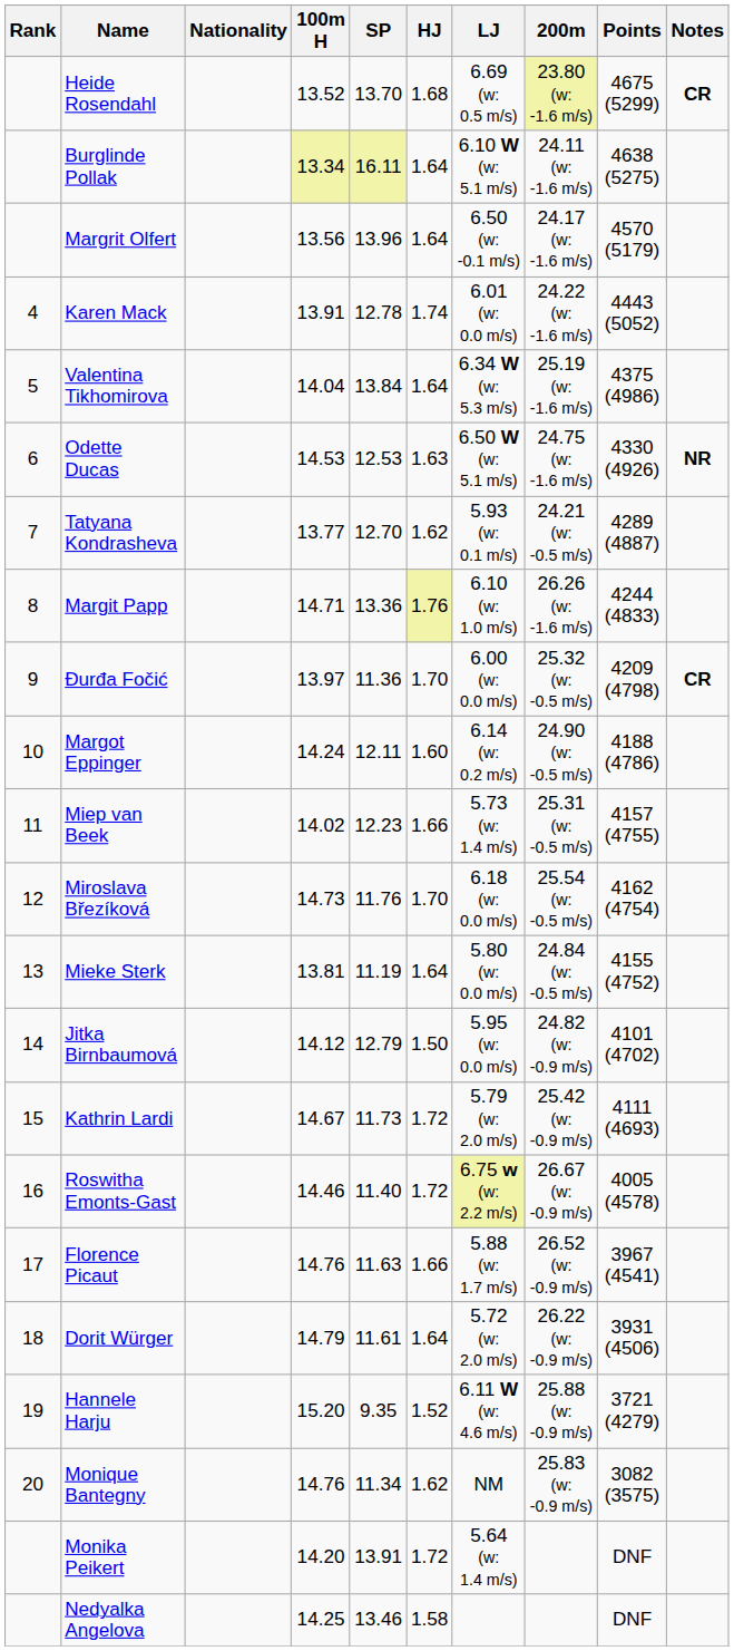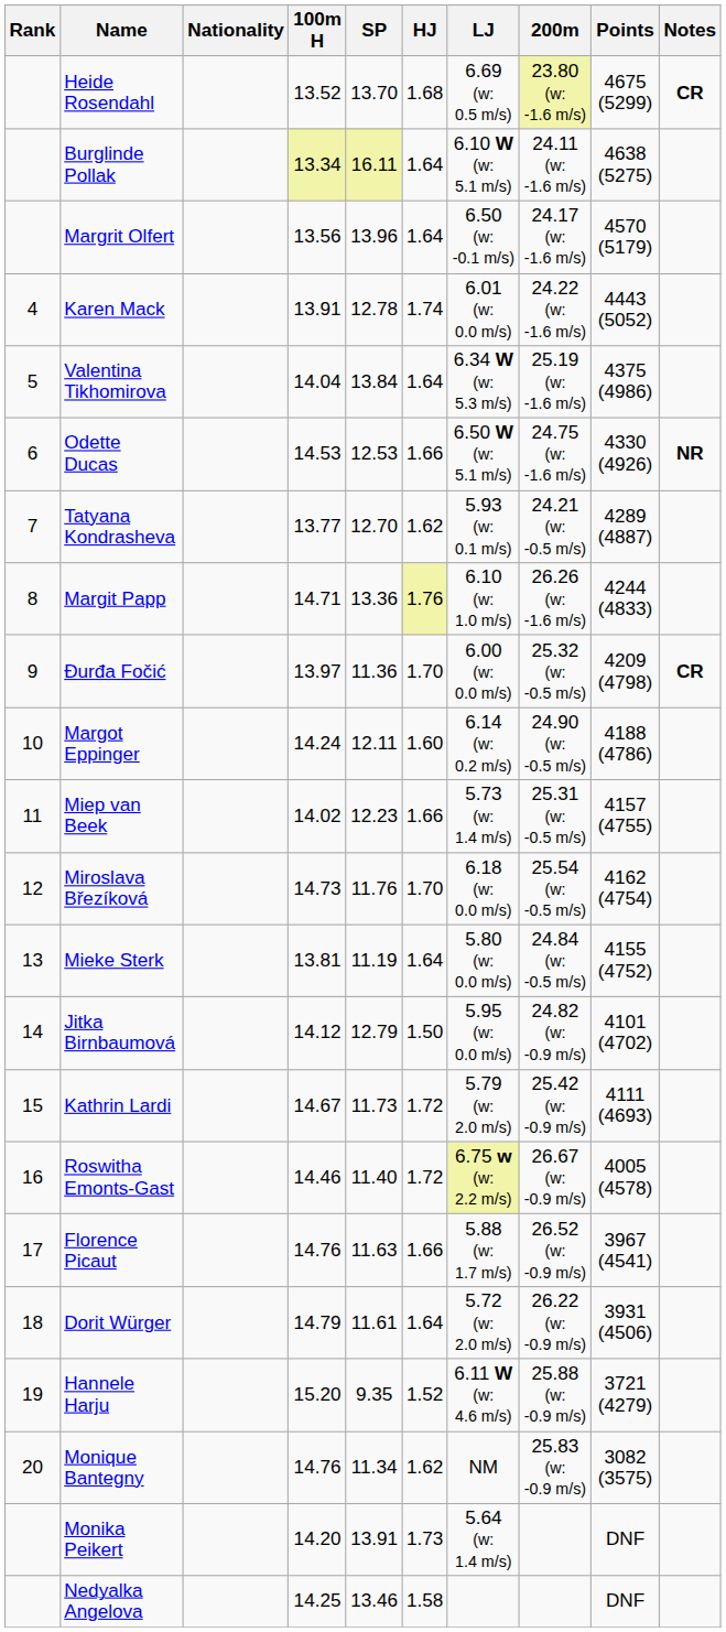 <table class="wikitable sortable" style="text-align:center">
 <tr>
 <th>Rank</th>
 <th>Name</th>
 <th>Nationality</th>
 <th>100m H</th>
 <th>SP</th>
 <th>HJ</th>
 <th>LJ</th>
 <th>200m</th>
 <th>Points</th>
 <th>Notes</th>
 </tr>
 <tr>
 <td></td>
 <td align=left><a href='#'>Heide Rosendahl</a></td>
 <td align=left></td>
 <td>13.52</td>
 <td>13.70</td>
 <td>1.68</td>
 <td>6.69<br><small>(w: 0.5 m/s)</small></td>
 <td bgcolor=#F2F5A9>23.80<br><small>(w: -1.6 m/s)</small></td>
 <td>4675 (5299)</td>
 <td><strong>CR</strong></td>
 </tr>
 <tr>
 <td></td>
 <td align=left><a href='#'>Burglinde Pollak</a></td>
 <td align=left></td>
 <td bgcolor=#F2F5A9>13.34</td>
 <td bgcolor=#F2F5A9>16.11</td>
 <td>1.64</td>
 <td>6.10 <strong>W</strong><br><small>(w: 5.1 m/s)</small></td>
 <td>24.11<br><small>(w: -1.6 m/s)</small></td>
 <td>4638 (5275)</td>
 <td></td>
 </tr>
 <tr>
 <td></td>
 <td align=left><a href='#'>Margrit Olfert</a></td>
 <td align=left></td>
 <td>13.56</td>
 <td>13.96</td>
 <td>1.64</td>
 <td>6.50<br><small>(w: -0.1 m/s)</small></td>
 <td>24.17<br><small>(w: -1.6 m/s)</small></td>
 <td>4570 (5179)</td>
 <td></td>
 </tr>
 <tr>
 <td>4</td>
 <td align=left><a href='#'>Karen Mack</a></td>
 <td align=left></td>
 <td>13.91</td>
 <td>12.78</td>
 <td>1.74</td>
 <td>6.01<br><small>(w: 0.0 m/s)</small></td>
 <td>24.22<br><small>(w: -1.6 m/s)</small></td>
 <td>4443 (5052)</td>
 <td></td>
 </tr>
 <tr>
 <td>5</td>
 <td align=left><a href='#'>Valentina Tikhomirova</a></td>
 <td align=left></td>
 <td>14.04</td>
 <td>13.84</td>
 <td>1.64</td>
 <td>6.34 <strong>W</strong><br><small>(w: 5.3 m/s)</small></td>
 <td>25.19<br><small>(w: -1.6 m/s)</small></td>
 <td>4375 (4986)</td>
 <td></td>
 </tr>
 <tr>
 <td>6</td>
 <td align=left><a href='#'>Odette Ducas</a></td>
 <td align=left></td>
 <td>14.53</td>
 <td>12.53</td>
-<td>1.63</td>
+<td>1.66</td>
 <td>6.50 <strong>W</strong><br><small>(w: 5.1 m/s)</small></td>
 <td>24.75<br><small>(w: -1.6 m/s)</small></td>
 <td>4330 (4926)</td>
 <td><strong>NR</strong></td>
 </tr>
 <tr>
 <td>7</td>
 <td align=left><a href='#'>Tatyana Kondrasheva</a></td>
 <td align=left></td>
 <td>13.77</td>
 <td>12.70</td>
 <td>1.62</td>
 <td>5.93<br><small>(w: 0.1 m/s)</small></td>
 <td>24.21<br><small>(w: -0.5 m/s)</small></td>
 <td>4289 (4887)</td>
 <td></td>
 </tr>
 <tr>
 <td>8</td>
 <td align=left><a href='#'>Margit Papp</a></td>
 <td align=left></td>
 <td>14.71</td>
 <td>13.36</td>
 <td bgcolor=#F2F5A9>1.76</td>
 <td>6.10<br><small>(w: 1.0 m/s)</small></td>
 <td>26.26<br><small>(w: -1.6 m/s)</small></td>
 <td>4244 (4833)</td>
 <td></td>
 </tr>
 <tr>
 <td>9</td>
 <td align=left><a href='#'>Đurđa Fočić</a></td>
 <td align=left></td>
 <td>13.97</td>
 <td>11.36</td>
 <td>1.70</td>
 <td>6.00<br><small>(w: 0.0 m/s)</small></td>
 <td>25.32<br><small>(w: -0.5 m/s)</small></td>
 <td>4209 (4798)</td>
 <td><strong>CR</strong></td>
 </tr>
 <tr>
 <td>10</td>
 <td align=left><a href='#'>Margot Eppinger</a></td>
 <td align=left></td>
 <td>14.24</td>
 <td>12.11</td>
 <td>1.60</td>
 <td>6.14<br><small>(w: 0.2 m/s)</small></td>
 <td>24.90<br><small>(w: -0.5 m/s)</small></td>
 <td>4188 (4786)</td>
 <td></td>
 </tr>
 <tr>
 <td>11</td>
 <td align=left><a href='#'>Miep van Beek</a></td>
 <td align=left></td>
 <td>14.02</td>
 <td>12.23</td>
 <td>1.66</td>
 <td>5.73<br><small>(w: 1.4 m/s)</small></td>
 <td>25.31<br><small>(w: -0.5 m/s)</small></td>
 <td>4157 (4755)</td>
 <td></td>
 </tr>
 <tr>
 <td>12</td>
 <td align=left><a href='#'>Miroslava Březíková</a></td>
 <td align=left></td>
 <td>14.73</td>
 <td>11.76</td>
 <td>1.70</td>
 <td>6.18<br><small>(w: 0.0 m/s)</small></td>
 <td>25.54<br><small>(w: -0.5 m/s)</small></td>
 <td>4162 (4754)</td>
 <td></td>
 </tr>
 <tr>
 <td>13</td>
 <td align=left><a href='#'>Mieke Sterk</a></td>
 <td align=left></td>
 <td>13.81</td>
 <td>11.19</td>
 <td>1.64</td>
 <td>5.80<br><small>(w: 0.0 m/s)</small></td>
 <td>24.84<br><small>(w: -0.5 m/s)</small></td>
 <td>4155 (4752)</td>
 <td></td>
 </tr>
 <tr>
 <td>14</td>
 <td align=left><a href='#'>Jitka Birnbaumová</a></td>
 <td align=left></td>
 <td>14.12</td>
 <td>12.79</td>
 <td>1.50</td>
 <td>5.95<br><small>(w: 0.0 m/s)</small></td>
 <td>24.82<br><small>(w: -0.9 m/s)</small></td>
 <td>4101 (4702)</td>
 <td></td>
 </tr>
 <tr>
 <td>15</td>
 <td align=left><a href='#'>Kathrin Lardi</a></td>
 <td align=left></td>
 <td>14.67</td>
 <td>11.73</td>
 <td>1.72</td>
 <td>5.79<br><small>(w: 2.0 m/s)</small></td>
 <td>25.42<br><small>(w: -0.9 m/s)</small></td>
 <td>4111 (4693)</td>
 <td></td>
 </tr>
 <tr>
 <td>16</td>
 <td align=left><a href='#'>Roswitha Emonts-Gast</a></td>
 <td align=left></td>
 <td>14.46</td>
 <td>11.40</td>
 <td>1.72</td>
 <td bgcolor=#F2F5A9>6.75 <strong>w</strong><br><small>(w: 2.2 m/s)</small></td>
 <td>26.67<br><small>(w: -0.9 m/s)</small></td>
 <td>4005 (4578)</td>
 <td></td>
 </tr>
 <tr>
 <td>17</td>
 <td align=left><a href='#'>Florence Picaut</a></td>
 <td align=left></td>
 <td>14.76</td>
 <td>11.63</td>
 <td>1.66</td>
 <td>5.88<br><small>(w: 1.7 m/s)</small></td>
 <td>26.52<br><small>(w: -0.9 m/s)</small></td>
 <td>3967 (4541)</td>
 <td></td>
 </tr>
 <tr>
 <td>18</td>
 <td align=left><a href='#'>Dorit Würger</a></td>
 <td align=left></td>
 <td>14.79</td>
 <td>11.61</td>
 <td>1.64</td>
 <td>5.72<br><small>(w: 2.0 m/s)</small></td>
 <td>26.22<br><small>(w: -0.9 m/s)</small></td>
 <td>3931 (4506)</td>
 <td></td>
 </tr>
 <tr>
 <td>19</td>
 <td align=left><a href='#'>Hannele Harju</a></td>
 <td align=left></td>
 <td>15.20</td>
 <td>9.35</td>
 <td>1.52</td>
 <td>6.11 <strong>W</strong><br><small>(w: 4.6 m/s)</small></td>
 <td>25.88<br><small>(w: -0.9 m/s)</small></td>
 <td>3721 (4279)</td>
 <td></td>
 </tr>
 <tr>
 <td>20</td>
 <td align=left><a href='#'>Monique Bantegny</a></td>
 <td align=left></td>
 <td>14.76</td>
 <td>11.34</td>
 <td>1.62</td>
 <td>NM</td>
 <td>25.83<br><small>(w: -0.9 m/s)</small></td>
 <td>3082 (3575)</td>
 <td></td>
 </tr>
 <tr>
 <td></td>
 <td align=left><a href='#'>Monika Peikert</a></td>
 <td align=left></td>
 <td>14.20</td>
 <td>13.91</td>
-<td>1.72</td>
+<td>1.73</td>
 <td>5.64<br><small>(w: 1.4 m/s)</small></td>
 <td></td>
 <td>DNF</td>
 <td></td>
 </tr>
 <tr>
 <td></td>
 <td align=left><a href='#'>Nedyalka Angelova</a></td>
 <td align=left></td>
 <td>14.25</td>
 <td>13.46</td>
 <td>1.58</td>
 <td></td>
 <td></td>
 <td>DNF</td>
 <td></td>
 </tr>
 </table>
